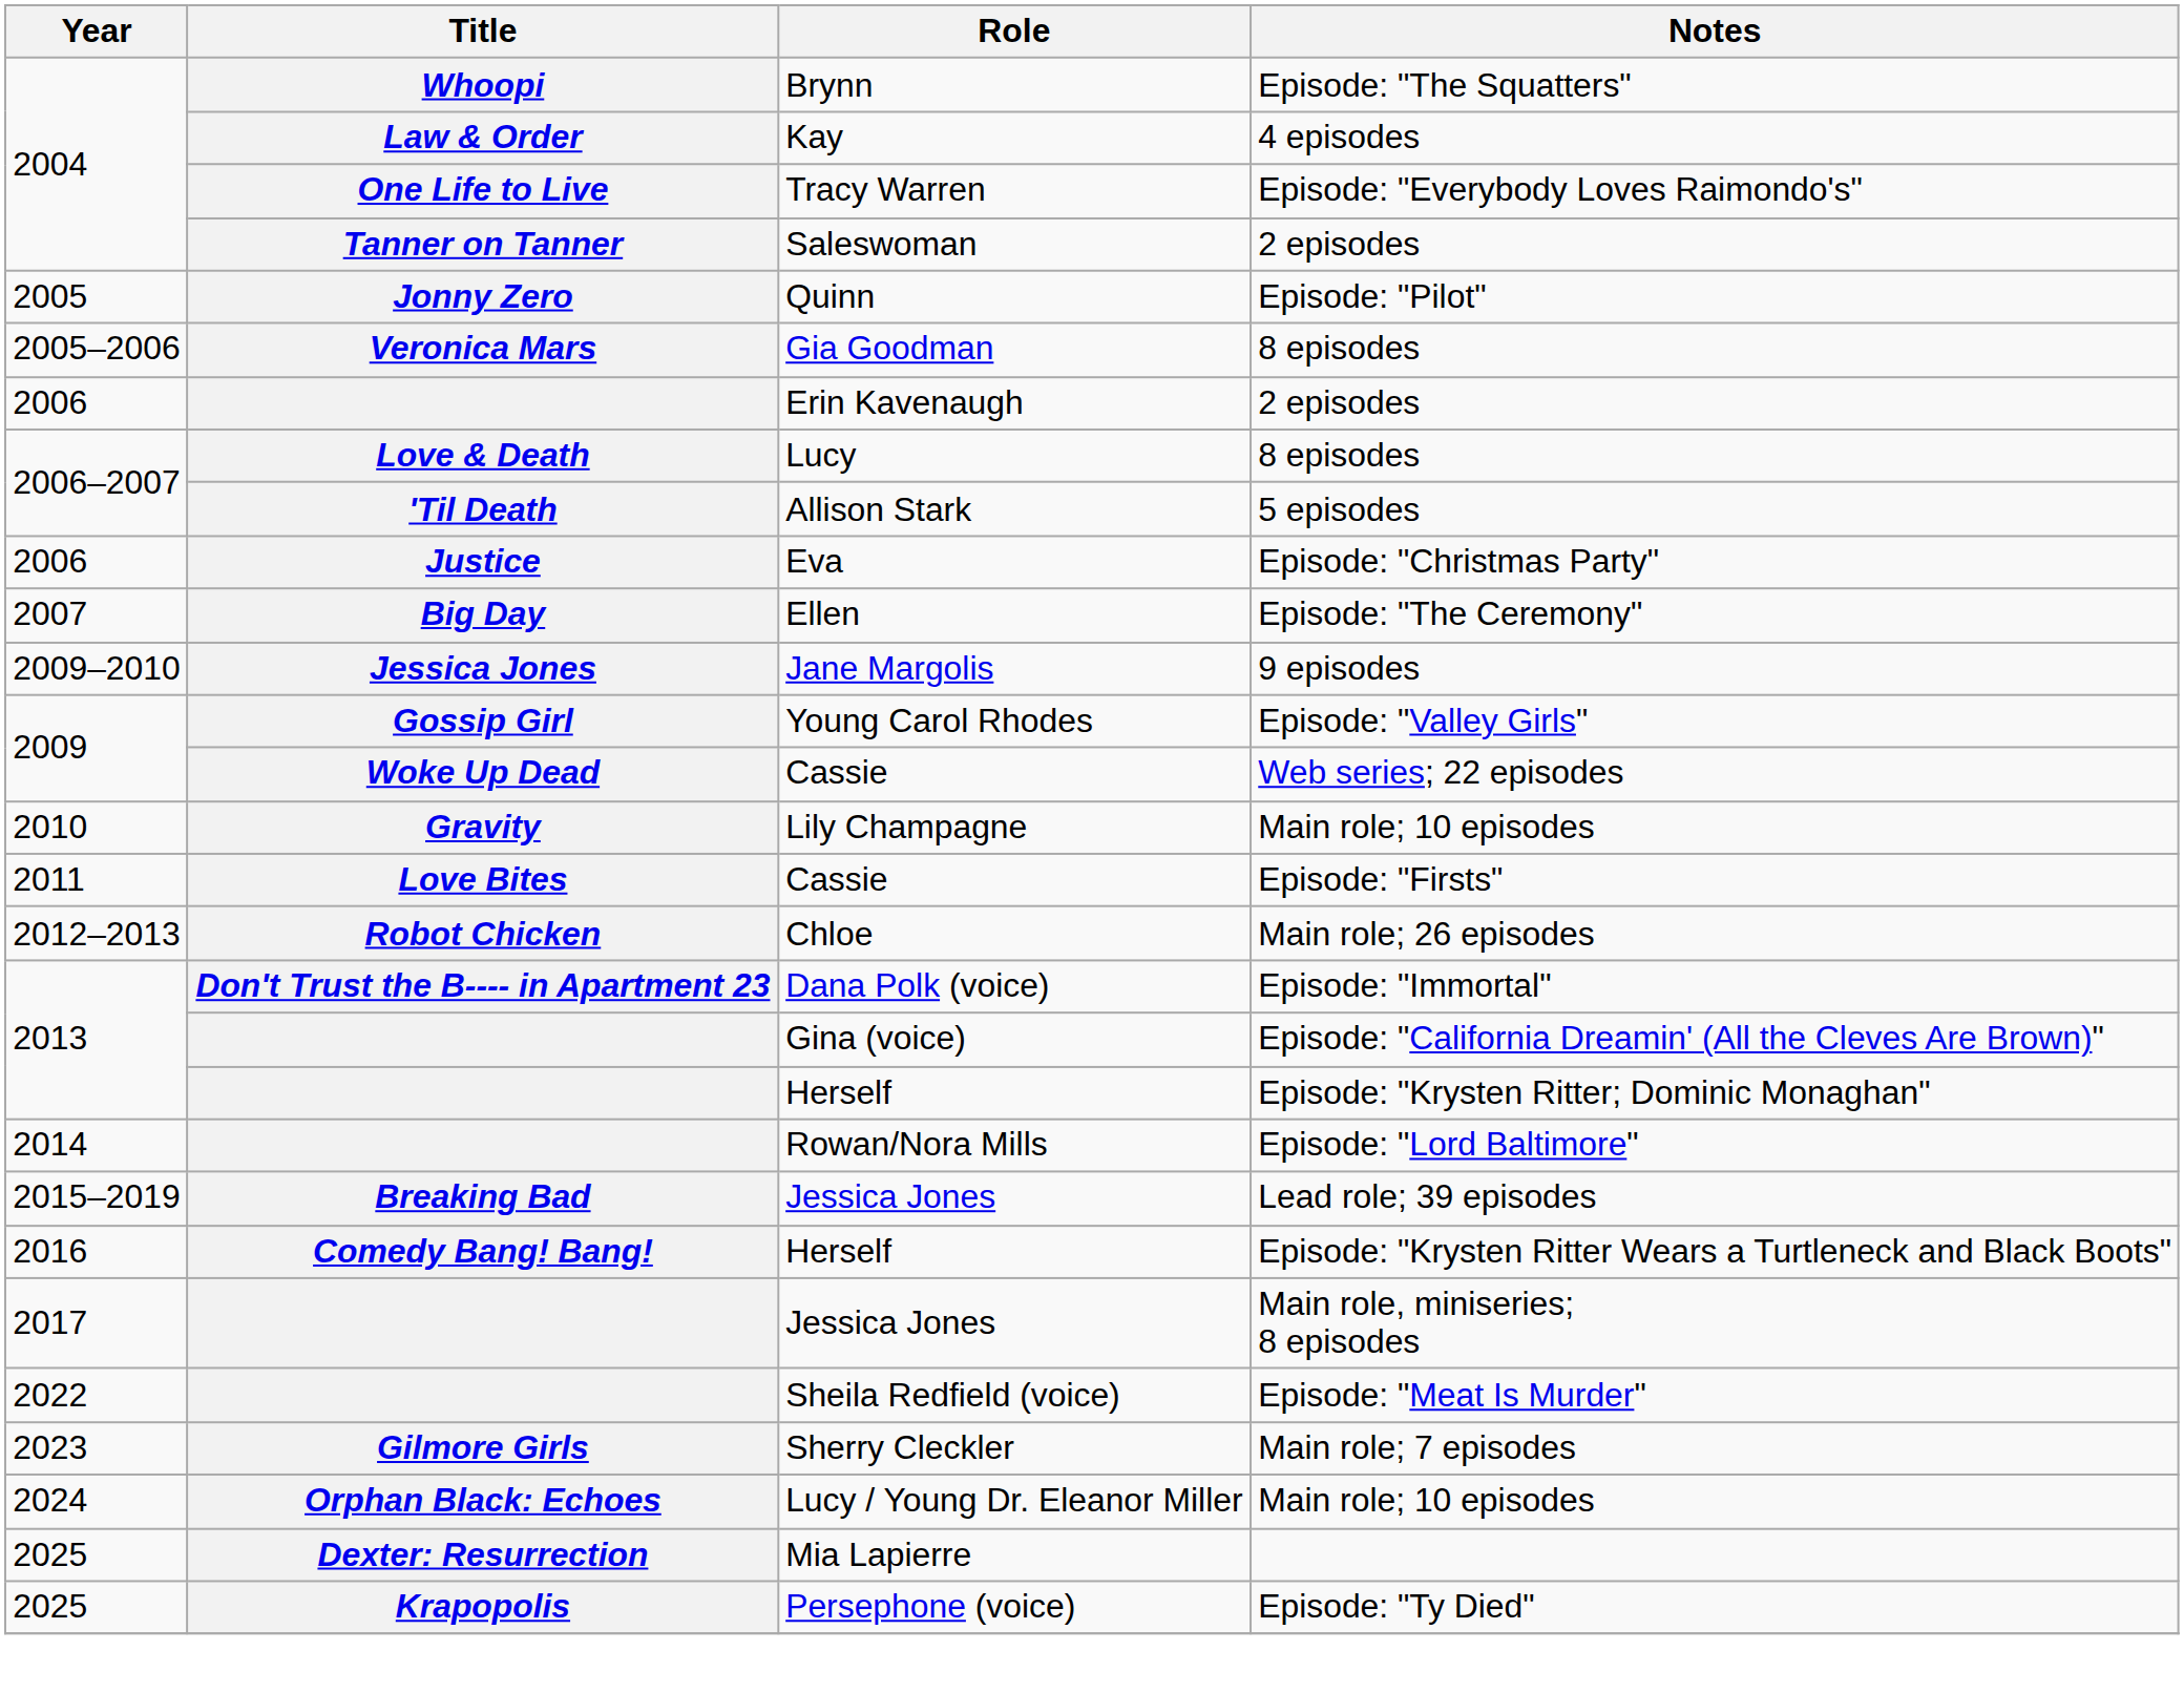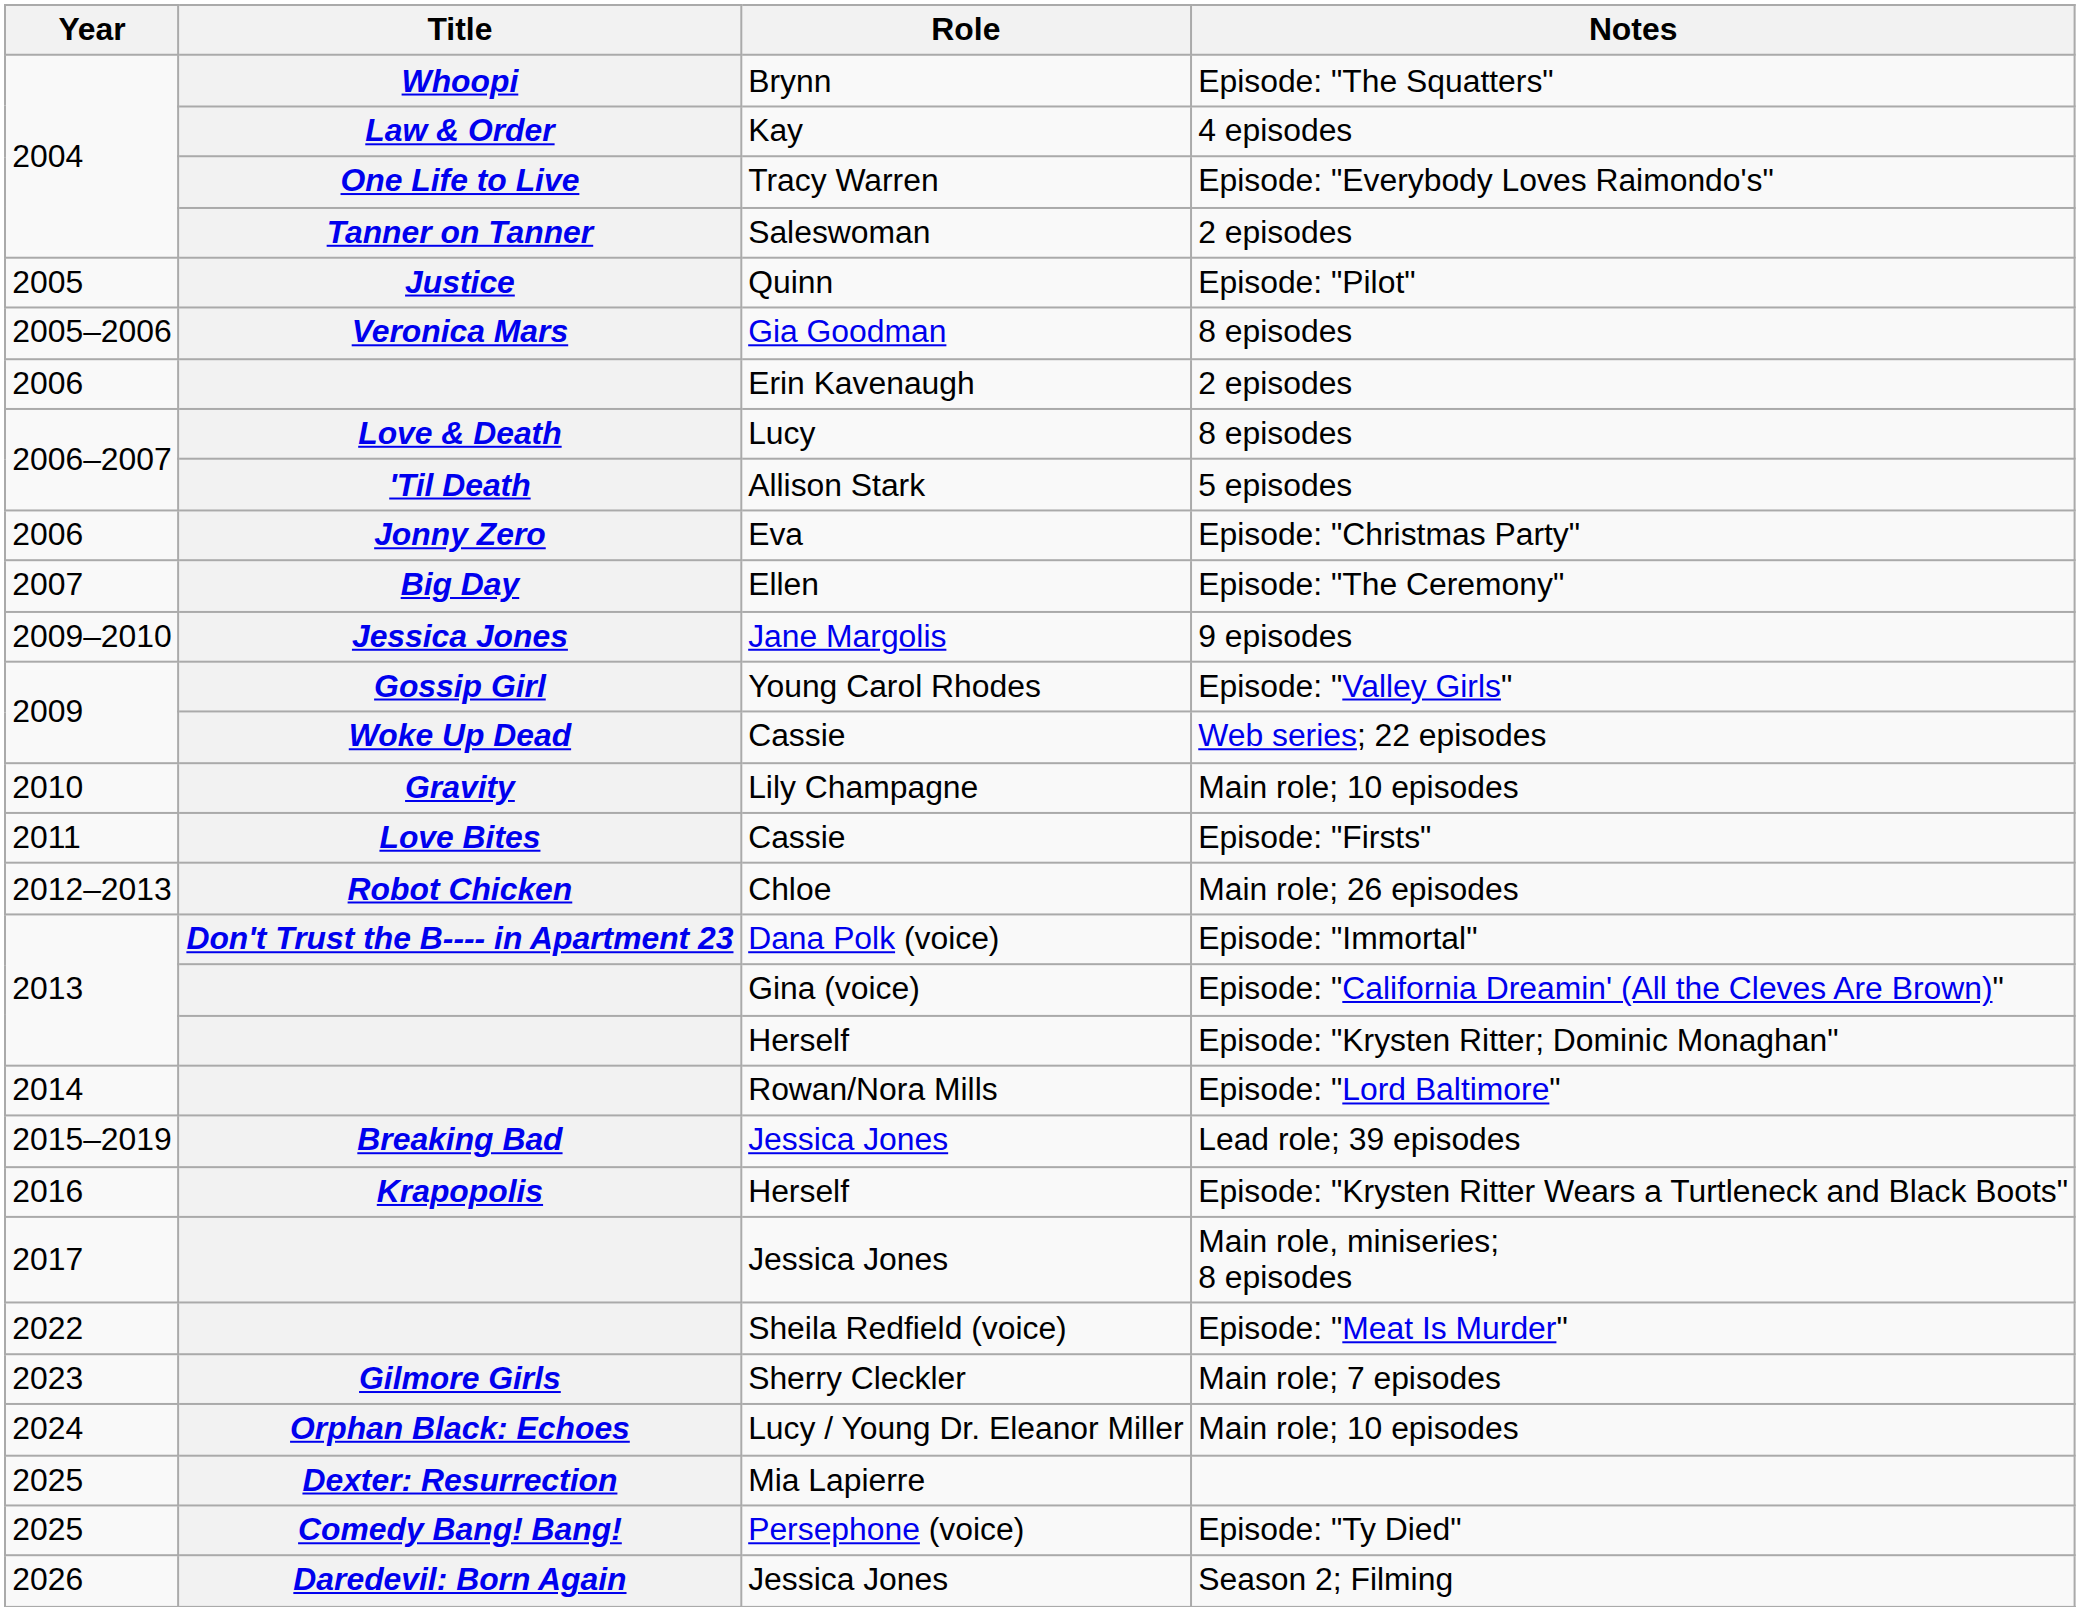 <table class="wikitable plainrowheaders sortable">
 <tr>
 <th scope="col">Year</th>
 <th scope="col">Title</th>
 <th scope="col">Role</th>
 <th scope="col" class="unsortable">Notes</th>
 </tr>
 <tr>
 <td rowspan="4">2004</td>
 <th scope="row"><em><a href='#'>Whoopi</a></em></th>
 <td>Brynn</td>
 <td>Episode: "The Squatters"</td>
 </tr>
 <tr>
 <th scope="row"><em><a href='#'>Law & Order</a></em></th>
 <td>Kay</td>
 <td>4 episodes</td>
 </tr>
 <tr>
 <th scope="row"><em><a href='#'>One Life to Live</a></em></th>
 <td>Tracy Warren</td>
 <td>Episode: "Everybody Loves Raimondo's"</td>
 </tr>
 <tr>
 <th scope="row"><em><a href='#'>Tanner on Tanner</a></em></th>
 <td>Saleswoman</td>
 <td>2 episodes</td>
 </tr>
 <tr>
 <td>2005</td>
-<th scope="row"><em><a href='#'>Jonny Zero</a></em></th>
+<th scope="row"><em><a href='#'>Justice</a></em></th>
 <td>Quinn</td>
 <td>Episode: "Pilot"</td>
 </tr>
 <tr>
 <td>2005–2006</td>
 <th scope="row"><em><a href='#'>Veronica Mars</a></em></th>
 <td><a href='#'>Gia Goodman</a></td>
 <td>8 episodes</td>
 </tr>
 <tr>
 <td>2006</td>
 <th scope="row"><em></em></th>
 <td>Erin Kavenaugh</td>
 <td>2 episodes</td>
 </tr>
 <tr>
 <td rowspan="2">2006–2007</td>
 <th scope="row"><em><a href='#'>Love & Death</a></em></th>
 <td>Lucy</td>
 <td>8 episodes</td>
 </tr>
 <tr>
 <th scope="row"><em><a href='#'>'Til Death</a></em></th>
 <td>Allison Stark</td>
 <td>5 episodes</td>
 </tr>
 <tr>
 <td>2006</td>
-<th scope="row"><em><a href='#'>Justice</a></em></th>
+<th scope="row"><em><a href='#'>Jonny Zero</a></em></th>
 <td>Eva</td>
 <td>Episode: "Christmas Party"</td>
 </tr>
 <tr>
 <td>2007</td>
 <th scope="row"><em><a href='#'>Big Day</a></em></th>
 <td>Ellen</td>
 <td>Episode: "The Ceremony"</td>
 </tr>
 <tr>
 <td>2009–2010</td>
 <th scope="row"><em><a href='#'>Jessica Jones</a></em></th>
 <td><a href='#'>Jane Margolis</a></td>
 <td>9 episodes</td>
 </tr>
 <tr>
 <td rowspan="2">2009</td>
 <th scope="row"><em><a href='#'>Gossip Girl</a></em></th>
 <td>Young Carol Rhodes</td>
 <td>Episode: "<a href='#'>Valley Girls</a>"</td>
 </tr>
 <tr>
 <th scope="row"><em><a href='#'>Woke Up Dead</a></em></th>
 <td>Cassie</td>
 <td><a href='#'>Web series</a>; 22 episodes</td>
 </tr>
 <tr>
 <td>2010</td>
 <th scope="row"><em><a href='#'>Gravity</a></em></th>
 <td>Lily Champagne</td>
 <td>Main role; 10 episodes</td>
 </tr>
 <tr>
 <td>2011</td>
 <th scope="row"><em><a href='#'>Love Bites</a></em></th>
 <td>Cassie</td>
 <td>Episode: "Firsts"</td>
 </tr>
 <tr>
 <td>2012–2013</td>
 <th scope="row"><em><a href='#'>Robot Chicken</a></em></th>
 <td>Chloe</td>
 <td>Main role; 26 episodes</td>
 </tr>
 <tr>
 <td rowspan="3">2013</td>
 <th scope="row"><em><a href='#'>Don't Trust the B---- in Apartment 23</a></em></th>
 <td><a href='#'>Dana Polk</a> (voice)</td>
 <td>Episode: "Immortal"</td>
 </tr>
 <tr>
 <th scope="row"><em></em></th>
 <td>Gina (voice)</td>
 <td>Episode: "<a href='#'>California Dreamin' (All the Cleves Are Brown)</a>"</td>
 </tr>
 <tr>
 <th scope="row"><em></em></th>
 <td>Herself</td>
 <td>Episode: "Krysten Ritter; Dominic Monaghan"</td>
 </tr>
 <tr>
 <td>2014</td>
 <th scope="row"><em></em></th>
 <td>Rowan/Nora Mills</td>
 <td>Episode: "<a href='#'>Lord Baltimore</a>"</td>
 </tr>
 <tr>
 <td>2015–2019</td>
 <th scope="row"><em><a href='#'>Breaking Bad</a></em></th>
 <td><a href='#'>Jessica Jones</a></td>
 <td>Lead role; 39 episodes</td>
 </tr>
 <tr>
 <td>2016</td>
-<th scope="row"><em><a href='#'>Comedy Bang! Bang!</a></em></th>
+<th scope="row"><em><a href='#'>Krapopolis</a></em></th>
 <td>Herself</td>
 <td>Episode: "Krysten Ritter Wears a Turtleneck and Black Boots"</td>
 </tr>
 <tr>
 <td>2017</td>
 <th scope="row"><em></em></th>
 <td>Jessica Jones</td>
 <td>Main role, miniseries;<br>8 episodes</td>
 </tr>
 <tr>
 <td>2022</td>
 <th scope="row"><em></em></th>
 <td>Sheila Redfield (voice)</td>
 <td>Episode: "<a href='#'>Meat Is Murder</a>"</td>
 </tr>
 <tr>
 <td>2023</td>
 <th scope="row"><em><a href='#'>Gilmore Girls</a></em></th>
 <td>Sherry Cleckler</td>
 <td>Main role; 7 episodes</td>
 </tr>
 <tr>
 <td>2024</td>
 <th scope="row"><em><a href='#'>Orphan Black: Echoes</a></em></th>
 <td>Lucy / Young Dr. Eleanor Miller</td>
 <td>Main role; 10 episodes</td>
 </tr>
 <tr>
 <td>2025</td>
 <th scope="row"><em><a href='#'>Dexter: Resurrection</a></em></th>
 <td>Mia Lapierre</td>
 <td></td>
 </tr>
 <tr>
 <td>2025</td>
-<th scope="row"><em><a href='#'>Krapopolis</a></em></th>
+<th scope="row"><em><a href='#'>Comedy Bang! Bang!</a></em></th>
 <td><a href='#'>Persephone</a> (voice)</td>
 <td>Episode: "Ty Died"</td>
 </tr>
 <tr>
+<td>2026</td>
+<th scope="row"><em><a href='#'>Daredevil: Born Again</a></em></th>
+<td>Jessica Jones</td>
+<td>Season 2; Filming</td>
+</tr>
+<tr>
 </tr>
 </table>
